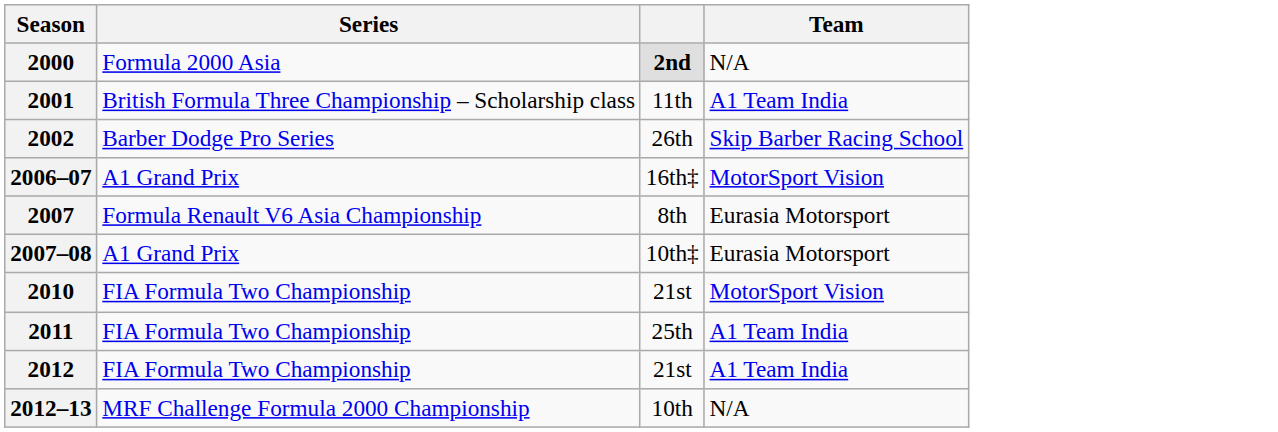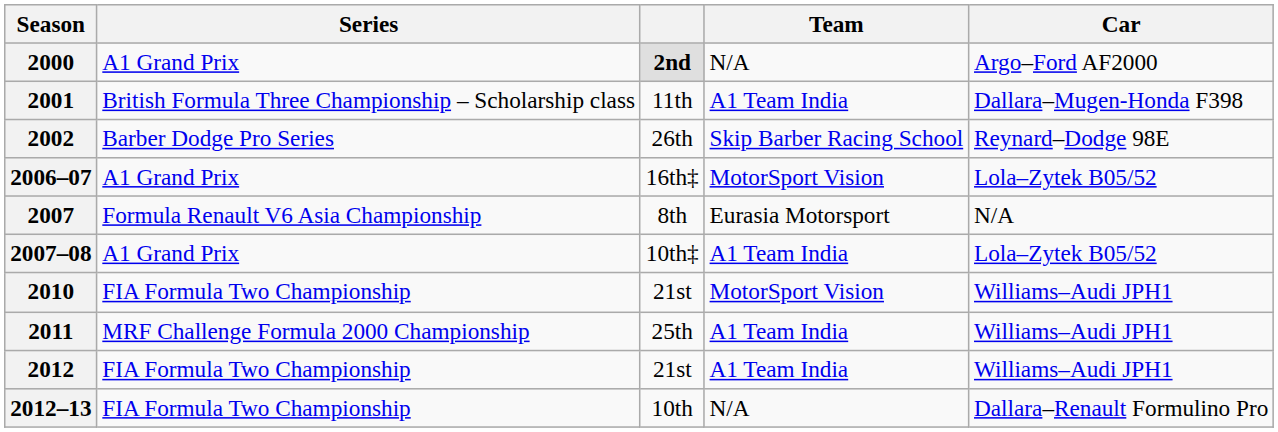 <table class="wikitable" style="font-size: 95%; text-align:left">
 <tr>
 <th>Season</th>
 <th>Series</th>
 <th></th>
 <th>Team</th>
+<th>Car</th>
 </tr>
 <tr>
 <th>2000</th>
-<td><a href='#'>Formula 2000 Asia</a></td>
+<td><a href='#'>A1 Grand Prix</a></td>
 <td align=center style="background:#DFDFDF;"><strong>2nd</strong></td>
 <td>N/A</td>
+<td><a href='#'>Argo</a>–<a href='#'>Ford</a> AF2000</td>
 </tr>
 <tr>
 <th>2001</th>
 <td nowrap><a href='#'>British Formula Three Championship</a> – Scholarship class</td>
 <td align=center>11th</td>
 <td><a href='#'>A1 Team India</a></td>
+<td><a href='#'>Dallara</a>–<a href='#'>Mugen-Honda</a> F398</td>
 </tr>
 <tr>
 <th>2002</th>
 <td><a href='#'>Barber Dodge Pro Series</a></td>
 <td align=center>26th</td>
 <td nowrap><a href='#'>Skip Barber Racing School</a></td>
+<td><a href='#'>Reynard</a>–<a href='#'>Dodge</a> 98E</td>
 </tr>
 <tr>
 <th>2006–07</th>
 <td><a href='#'>A1 Grand Prix</a></td>
 <td align=center>16th‡</td>
 <td><a href='#'>MotorSport Vision</a></td>
+<td><a href='#'>Lola–Zytek B05/52</a></td>
 </tr>
 <tr>
 <th>2007</th>
 <td><a href='#'>Formula Renault V6 Asia Championship</a></td>
 <td align=center>8th</td>
 <td>Eurasia Motorsport</td>
+<td>N/A</td>
 </tr>
 <tr>
 <th>2007–08</th>
 <td><a href='#'>A1 Grand Prix</a></td>
 <td align=center>10th‡</td>
-<td>Eurasia Motorsport</td>
+<td><a href='#'>A1 Team India</a></td>
+<td><a href='#'>Lola–Zytek B05/52</a></td>
 </tr>
 <tr>
 <th>2010</th>
 <td><a href='#'>FIA Formula Two Championship</a></td>
 <td align=center>21st</td>
 <td><a href='#'>MotorSport Vision</a></td>
+<td><a href='#'>Williams–Audi JPH1</a></td>
 </tr>
 <tr>
 <th>2011</th>
-<td><a href='#'>FIA Formula Two Championship</a></td>
+<td><a href='#'>MRF Challenge Formula 2000 Championship</a></td>
 <td align=center>25th</td>
 <td><a href='#'>A1 Team India</a></td>
+<td><a href='#'>Williams–Audi JPH1</a></td>
 </tr>
 <tr>
 <th>2012</th>
 <td><a href='#'>FIA Formula Two Championship</a></td>
 <td align=center>21st</td>
 <td><a href='#'>A1 Team India</a></td>
+<td><a href='#'>Williams–Audi JPH1</a></td>
 </tr>
 <tr>
 <th>2012–13</th>
-<td><a href='#'>MRF Challenge Formula 2000 Championship</a></td>
+<td><a href='#'>FIA Formula Two Championship</a></td>
 <td align=center>10th</td>
 <td>N/A</td>
+<td nowrap><a href='#'>Dallara</a>–<a href='#'>Renault</a> Formulino Pro</td>
 </tr>
 </table>
